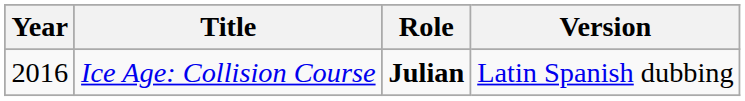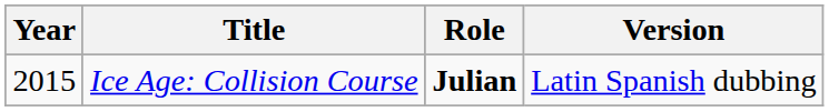 <table class="wikitable plainrowheaders" style="text-align:left;" border="1">
 <tr>
 <th class="unsortable">Year</th>
 <th>Title</th>
 <th>Role</th>
 <th>Version</th>
 </tr>
 <tr>
-<td>2016</td>
+<td>2015</td>
 <td><em><a href='#'>Ice Age: Collision Course</a></em></td>
 <td><strong>Julian</strong></td>
 <td><a href='#'>Latin Spanish</a> dubbing</td>
 </tr>
 </table>
